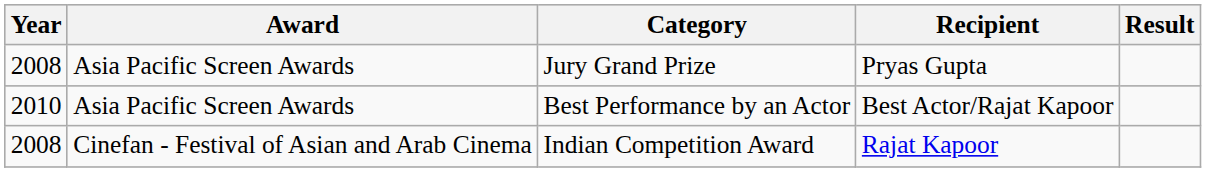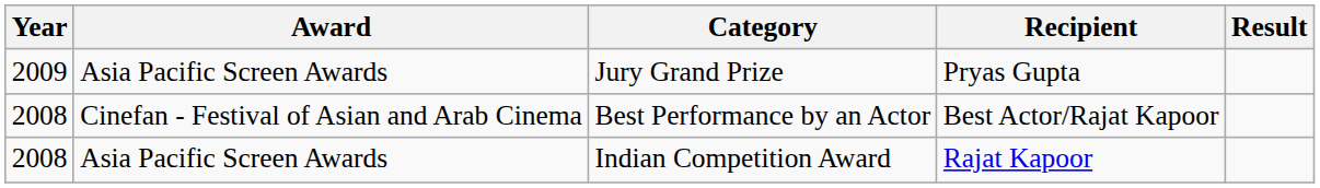 <table class="wikitable">
 <tr>
 <th>Year</th>
 <th>Award</th>
 <th>Category</th>
 <th>Recipient</th>
 <th>Result</th>
 </tr>
 <tr>
-<td>2008</td>
+<td>2009</td>
 <td>Asia Pacific Screen Awards</td>
 <td>Jury Grand Prize</td>
 <td>Pryas Gupta</td>
 <td></td>
 </tr>
 <tr>
-<td>2010</td>
-<td>Asia Pacific Screen Awards</td>
+<td>2008</td>
+<td>Cinefan - Festival of Asian and Arab Cinema</td>
 <td>Best Performance by an Actor</td>
 <td>Best Actor/Rajat Kapoor</td>
 <td></td>
 </tr>
 <tr>
 <td>2008</td>
-<td>Cinefan - Festival of Asian and Arab Cinema</td>
+<td>Asia Pacific Screen Awards</td>
 <td>Indian Competition Award</td>
 <td><a href='#'>Rajat Kapoor</a></td>
 <td></td>
 </tr>
 </table>
